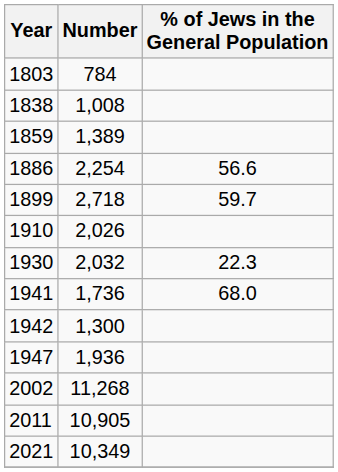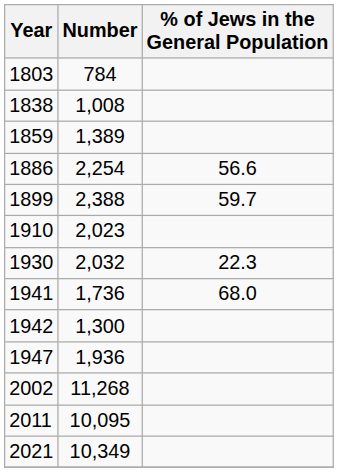 <table class="wikitable">
 <tr>
 <th>Year</th>
 <th align=center>Number</th>
 <th>% of Jews in the<br>General Population</th>
 </tr>
 <tr>
 <td>1803</td>
 <td align=center>784</td>
 <td></td>
 </tr>
 <tr>
 <td>1838</td>
 <td align=center>1,008</td>
 <td></td>
 </tr>
 <tr>
 <td>1859</td>
 <td align=center>1,389</td>
 <td></td>
 </tr>
 <tr>
 <td>1886</td>
 <td align=center>2,254</td>
 <td align=center>56.6</td>
 </tr>
 <tr>
 <td>1899</td>
-<td align=center>2,718</td>
+<td align=center>2,388</td>
 <td align=center>59.7</td>
 </tr>
 <tr>
 <td>1910</td>
-<td align=center>2,026</td>
+<td align=center>2,023</td>
 <td></td>
 </tr>
 <tr>
 <td>1930</td>
 <td align=center>2,032</td>
 <td align=center>22.3</td>
 </tr>
 <tr>
 <td>1941</td>
 <td align=center>1,736</td>
 <td align=center>68.0</td>
 </tr>
 <tr>
 <td>1942</td>
 <td align=center>1,300</td>
 <td></td>
 </tr>
 <tr>
 <td>1947</td>
 <td align=center>1,936</td>
 <td></td>
 </tr>
 <tr>
 <td>2002</td>
 <td align=center>11,268</td>
 <td></td>
 </tr>
 <tr>
 <td>2011</td>
-<td align=center>10,905</td>
+<td align=center>10,095</td>
 <td></td>
 </tr>
 <tr>
 <td>2021</td>
 <td align=center>10,349</td>
 <td></td>
 </tr>
 <tr>
 </tr>
 </table>
